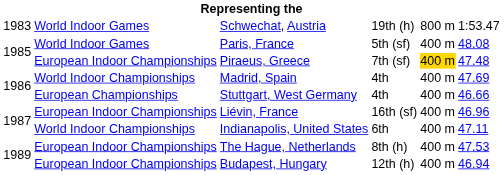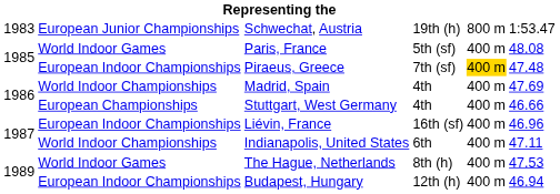 <table>
 <tr>
 <th colspan="6">Representing the </th>
 </tr>
 <tr>
 <td>1983</td>
-<td><a href='#'>World Indoor Games</a></td>
+<td><a href='#'>European Junior Championships</a></td>
 <td><a href='#'>Schwechat</a>, <a href='#'>Austria</a></td>
 <td>19th (h)</td>
 <td>800 m</td>
 <td>1:53.47</td>
 </tr>
 <tr>
 <td rowspan=2>1985</td>
 <td><a href='#'>World Indoor Games</a></td>
 <td><a href='#'>Paris, France</a></td>
 <td>5th (sf)</td>
 <td>400 m</td>
 <td><a href='#'>48.08</a></td>
 </tr>
 <tr>
 <td><a href='#'>European Indoor Championships</a></td>
 <td><a href='#'>Piraeus, Greece</a></td>
 <td>7th (sf)</td>
 <td style="background: gold;">400 m</td>
 <td><a href='#'>47.48</a></td>
 </tr>
 <tr>
 <td rowspan=2>1986</td>
 <td><a href='#'>World Indoor Championships</a></td>
 <td><a href='#'>Madrid, Spain</a></td>
 <td>4th</td>
 <td>400 m</td>
 <td><a href='#'>47.69</a></td>
 </tr>
 <tr>
 <td><a href='#'>European Championships</a></td>
 <td><a href='#'>Stuttgart, West Germany</a></td>
 <td>4th</td>
 <td>400 m</td>
 <td><a href='#'>46.66</a></td>
 </tr>
 <tr>
 <td rowspan=2>1987</td>
 <td><a href='#'>European Indoor Championships</a></td>
 <td><a href='#'>Liévin, France</a></td>
 <td>16th (sf)</td>
 <td>400 m</td>
 <td><a href='#'>46.96</a></td>
 </tr>
 <tr>
 <td><a href='#'>World Indoor Championships</a></td>
 <td><a href='#'>Indianapolis, United States</a></td>
 <td>6th</td>
 <td>400 m</td>
 <td><a href='#'>47.11</a></td>
 </tr>
 <tr>
 <td rowspan=2>1989</td>
-<td><a href='#'>European Indoor Championships</a></td>
+<td><a href='#'>World Indoor Games</a></td>
 <td><a href='#'>The Hague, Netherlands</a></td>
 <td>8th (h)</td>
 <td>400 m</td>
 <td><a href='#'>47.53</a></td>
 </tr>
 <tr>
 <td><a href='#'>European Indoor Championships</a></td>
 <td><a href='#'>Budapest, Hungary</a></td>
 <td>12th (h)</td>
 <td>400 m</td>
 <td><a href='#'>46.94</a></td>
 </tr>
 </table>
